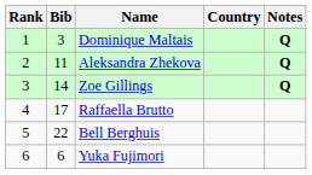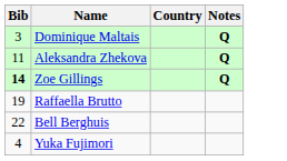 <table class="wikitable" style="text-align:center;">
 <tr>
-<th>Rank</th>
 <th>Bib</th>
 <th>Name</th>
 <th>Country</th>
 <th>Notes</th>
 </tr>
 <tr bgcolor="#ccffcc">
-<td>1</td>
 <td>3</td>
 <td align=left><a href='#'>Dominique Maltais</a></td>
 <td align=left></td>
 <td><strong>Q</strong></td>
 </tr>
 <tr bgcolor="#ccffcc">
-<td>2</td>
 <td>11</td>
 <td align=left><a href='#'>Aleksandra Zhekova</a></td>
 <td align=left></td>
 <td><strong>Q</strong></td>
 </tr>
 <tr bgcolor="#ccffcc">
-<td>3</td>
-<td>14</td>
+<td><strong>14</strong></td>
 <td align=left><a href='#'>Zoe Gillings</a></td>
 <td align=left></td>
 <td><strong>Q</strong></td>
 </tr>
 <tr>
-<td>4</td>
-<td>17</td>
+<td>19</td>
 <td align=left><a href='#'>Raffaella Brutto</a></td>
 <td align=left></td>
 <td></td>
 </tr>
 <tr>
-<td>5</td>
 <td>22</td>
 <td align=left><a href='#'>Bell Berghuis</a></td>
 <td align=left></td>
 <td></td>
 </tr>
 <tr>
-<td>6</td>
-<td>6</td>
+<td>4</td>
 <td align=left><a href='#'>Yuka Fujimori</a></td>
 <td align=left></td>
 <td></td>
 </tr>
 </table>
